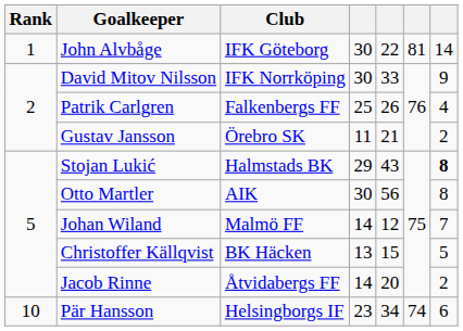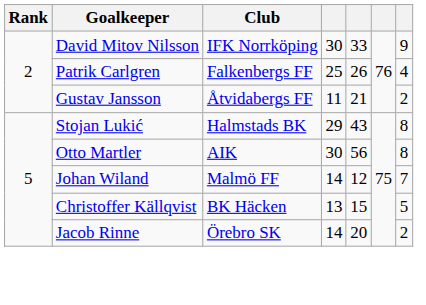 <table class="wikitable sortable" style="text-align:center">
 <tr>
 <th>Rank</th>
 <th>Goalkeeper</th>
 <th>Club<br></th>
 <th></th>
 <th></th>
 <th></th>
 <th></th>
-</tr>
-<tr>
-<td>1</td>
-<td align="left"> <a href='#'>John Alvbåge</a></td>
-<td align="left"><a href='#'>IFK Göteborg</a></td>
-<td>30</td>
-<td>22</td>
-<td>81</td>
-<td>14</td>
 </tr>
 <tr>
 <td rowspan="3">2</td>
 <td align="left"> <a href='#'>David Mitov Nilsson</a></td>
 <td align="left"><a href='#'>IFK Norrköping</a></td>
 <td>30</td>
 <td>33</td>
 <td rowspan="3">76</td>
 <td>9</td>
 </tr>
 <tr>
 <td align="left"> <a href='#'>Patrik Carlgren</a></td>
 <td align="left"><a href='#'>Falkenbergs FF</a></td>
 <td>25</td>
 <td>26</td>
 <td>4</td>
 </tr>
 <tr>
 <td align="left"> <a href='#'>Gustav Jansson</a></td>
-<td align="left"><a href='#'>Örebro SK</a></td>
+<td align="left"><a href='#'>Åtvidabergs FF</a></td>
 <td>11</td>
 <td>21</td>
 <td>2</td>
 </tr>
 <tr>
 <td rowspan="5">5</td>
 <td align="left"> <a href='#'>Stojan Lukić</a></td>
 <td align="left"><a href='#'>Halmstads BK</a></td>
 <td>29</td>
 <td>43</td>
 <td rowspan="5">75</td>
-<td><strong>8</strong></td>
+<td>8</td>
 </tr>
 <tr>
 <td align="left"> <a href='#'>Otto Martler</a></td>
 <td align="left"><a href='#'>AIK</a></td>
 <td>30</td>
 <td>56</td>
 <td>8</td>
 </tr>
 <tr>
 <td align="left"> <a href='#'>Johan Wiland</a></td>
 <td align="left"><a href='#'>Malmö FF</a></td>
 <td>14</td>
 <td>12</td>
 <td>7</td>
 </tr>
 <tr>
 <td align="left"> <a href='#'>Christoffer Källqvist</a></td>
 <td align="left"><a href='#'>BK Häcken</a></td>
 <td>13</td>
 <td>15</td>
 <td>5</td>
 </tr>
 <tr>
 <td align="left"> <a href='#'>Jacob Rinne</a></td>
-<td align="left"><a href='#'>Åtvidabergs FF</a></td>
+<td align="left"><a href='#'>Örebro SK</a></td>
 <td>14</td>
 <td>20</td>
 <td>2</td>
 </tr>
-<tr>
-<td>10</td>
-<td align="left"> <a href='#'>Pär Hansson</a></td>
-<td align="left"><a href='#'>Helsingborgs IF</a></td>
-<td>23</td>
-<td>34</td>
-<td>74</td>
-<td>6</td>
-</tr>
 </table>
